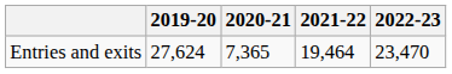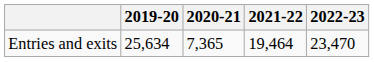 <table class="wikitable">
 <tr>
 <th></th>
 <th>2019-20</th>
 <th>2020-21</th>
 <th>2021-22</th>
 <th>2022-23</th>
 </tr>
 <tr>
 <td>Entries and exits</td>
-<td>27,624</td>
+<td>25,634</td>
 <td>7,365</td>
 <td>19,464</td>
 <td>23,470</td>
 </tr>
 </table>
